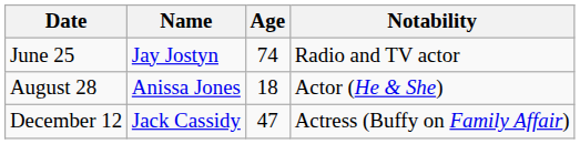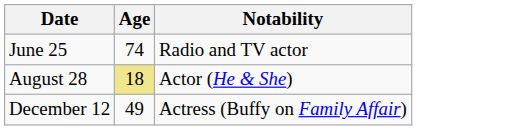 <table class="wikitable">
 <tr>
 <th>Date</th>
-<th>Name</th>
 <th>Age</th>
 <th>Notability</th>
 </tr>
 <tr>
 <td>June 25</td>
-<td><a href='#'>Jay Jostyn</a></td>
 <td align="center">74</td>
 <td>Radio and TV actor</td>
 </tr>
 <tr>
 <td>August 28</td>
-<td><a href='#'>Anissa Jones</a></td>
-<td align="center">18</td>
+<td align="center" style="background: khaki;">18</td>
 <td>Actor (<em><a href='#'>He & She</a></em>)</td>
 </tr>
 <tr>
 <td>December 12</td>
-<td><a href='#'>Jack Cassidy</a></td>
-<td align="center">47</td>
+<td align="center">49</td>
 <td>Actress (Buffy on <em><a href='#'>Family Affair</a></em>)</td>
 </tr>
 </table>
